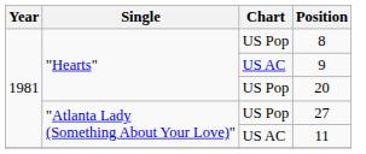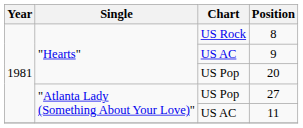 <table class="wikitable">
 <tr>
 <th>Year</th>
 <th>Single</th>
 <th>Chart</th>
 <th>Position</th>
 </tr>
 <tr>
 <td rowspan="5">1981</td>
 <td rowspan="3">"<a href='#'>Hearts</a>"</td>
-<td rowspan="1">US Pop</td>
+<td rowspan="1"><a href='#'>US Rock</a></td>
 <td align="center">8</td>
 </tr>
 <tr>
 <td rowspan="1"><a href='#'>US AC</a></td>
 <td align="center">9</td>
 </tr>
 <tr>
 <td rowspan="1">US Pop</td>
 <td align="center">20</td>
 </tr>
 <tr>
 <td rowspan="2">"<a href='#'>Atlanta Lady<br>(Something About Your Love)</a>"</td>
 <td rowspan="1">US Pop</td>
 <td align="center">27</td>
 </tr>
 <tr>
 <td rowspan="1">US AC</td>
 <td align="center">11</td>
 </tr>
 <tr>
 </tr>
 </table>
